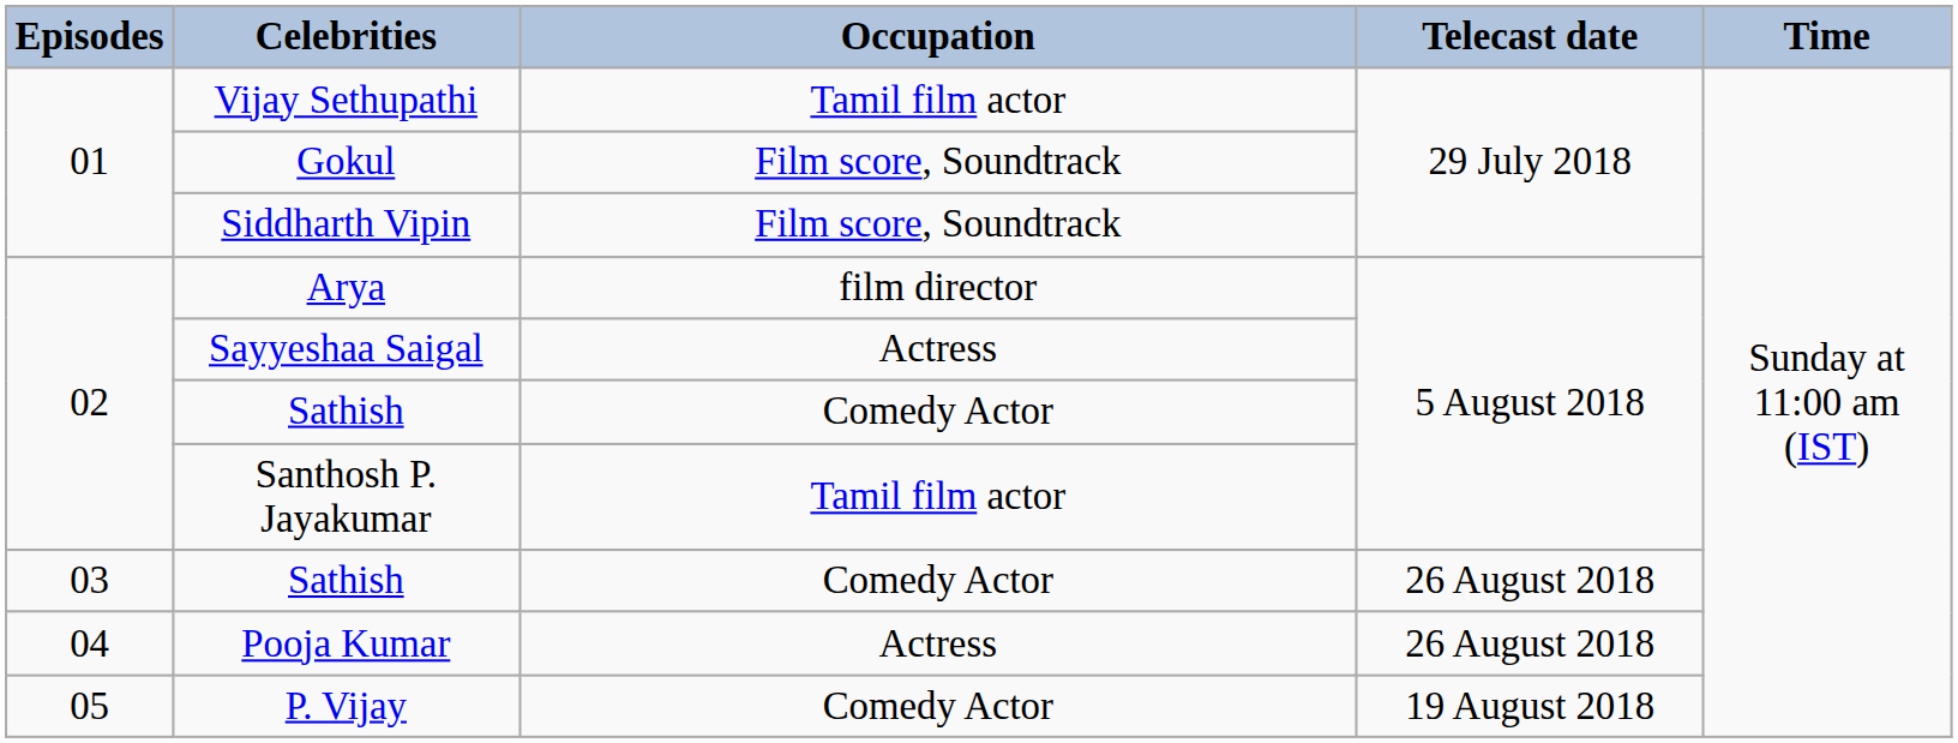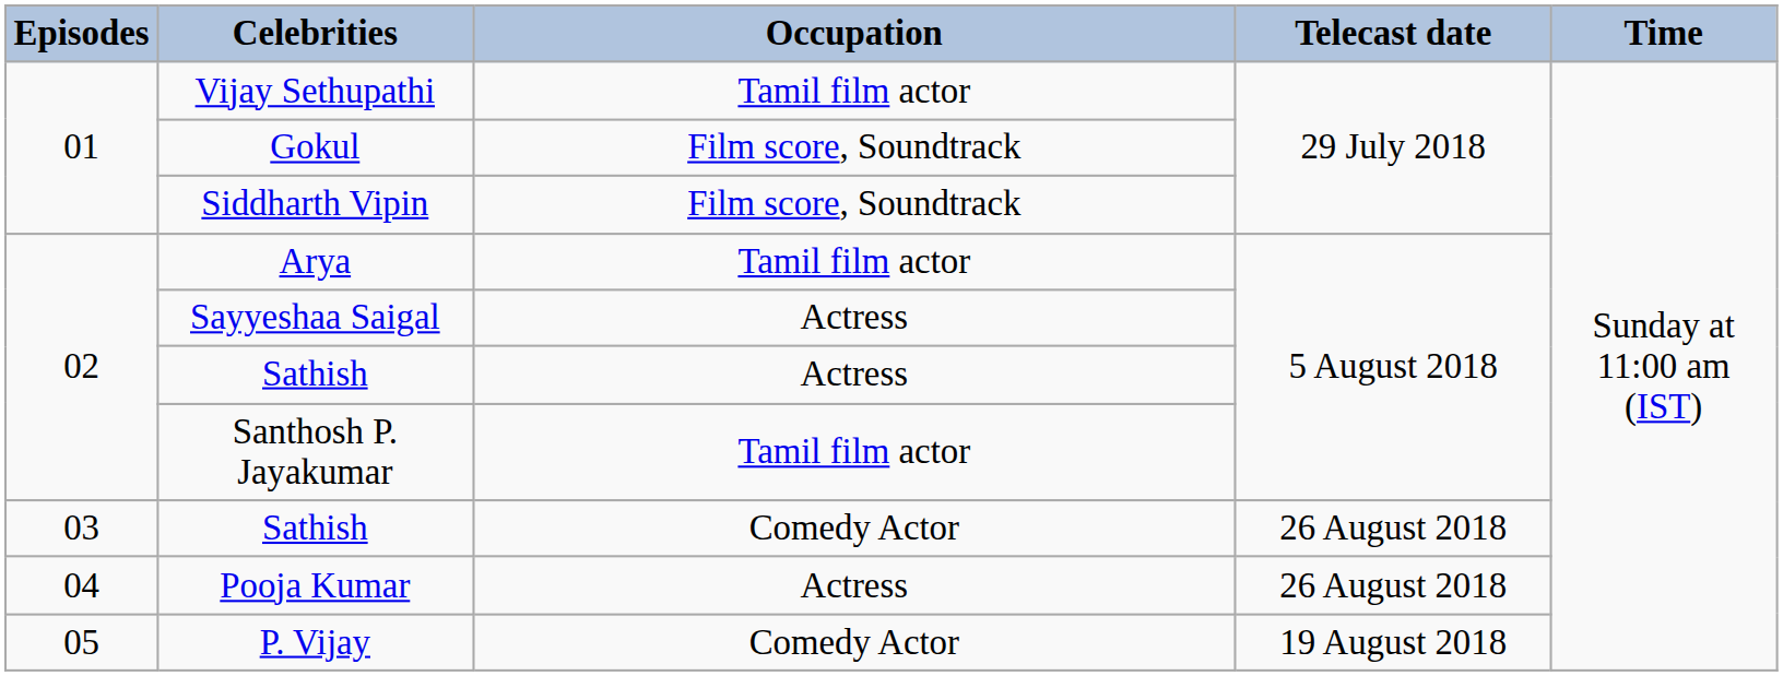 <table class="wikitable" style="text-align:center;">
 <tr>
 <th style="width:20pt; background:LightSteelBlue;">Episodes</th>
 <th style="width:100pt; background:LightSteelBlue;">Celebrities</th>
 <th style="width:250pt; background:LightSteelBlue;">Occupation</th>
 <th style="width:100pt; background:LightSteelBlue;">Telecast date</th>
 <th style="width:70pt; background:LightSteelBlue;">Time</th>
 </tr>
 <tr>
 <td rowspan="3">01</td>
 <td><a href='#'>Vijay Sethupathi</a></td>
 <td><a href='#'>Tamil film</a> actor</td>
 <td rowspan="3">29 July 2018</td>
 <td rowspan="10">Sunday at 11:00 am (<a href='#'>IST</a>)</td>
 </tr>
 <tr>
 <td><a href='#'>Gokul</a></td>
 <td><a href='#'>Film score</a>, Soundtrack</td>
 </tr>
 <tr>
 <td><a href='#'>Siddharth Vipin</a></td>
 <td><a href='#'>Film score</a>, Soundtrack</td>
 </tr>
 <tr>
 <td rowspan="4">02</td>
 <td><a href='#'>Arya</a></td>
-<td>film director</td>
+<td><a href='#'>Tamil film</a> actor</td>
 <td rowspan="4">5 August 2018</td>
 </tr>
 <tr>
 <td><a href='#'>Sayyeshaa Saigal</a></td>
 <td>Actress</td>
 </tr>
 <tr>
 <td><a href='#'>Sathish</a></td>
-<td>Comedy Actor</td>
+<td>Actress</td>
 </tr>
 <tr>
 <td>Santhosh P. Jayakumar</td>
 <td><a href='#'>Tamil film</a> actor</td>
 </tr>
 <tr>
 <td>03</td>
 <td><a href='#'>Sathish</a></td>
 <td>Comedy Actor</td>
 <td>26 August 2018</td>
 </tr>
 <tr>
 <td>04</td>
 <td><a href='#'>Pooja Kumar</a></td>
 <td>Actress</td>
 <td>26 August 2018</td>
 </tr>
 <tr>
 <td>05</td>
 <td><a href='#'>P. Vijay</a></td>
 <td>Comedy Actor</td>
 <td>19 August 2018</td>
 </tr>
 </table>
